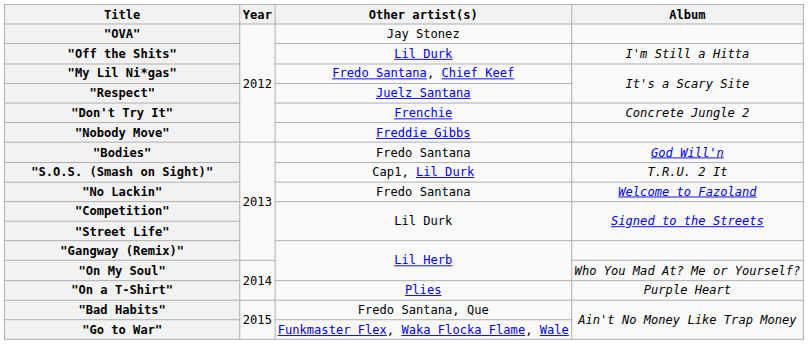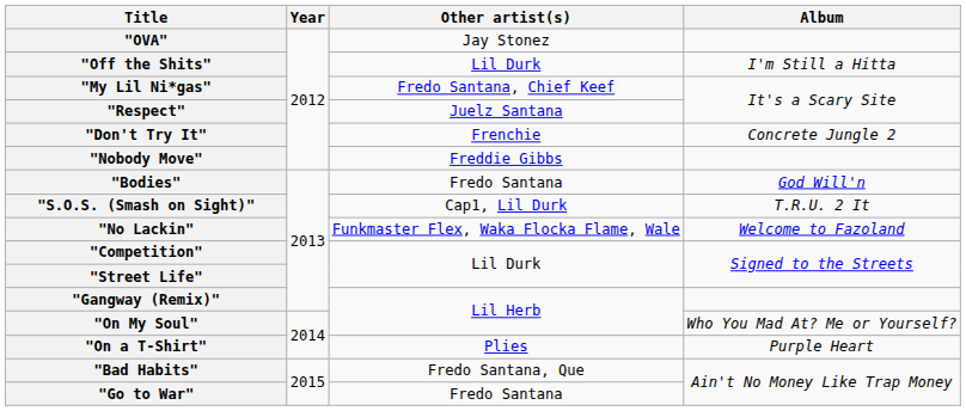 <table class="wikitable plainrowheaders" style="text-align:center;">
 <tr>
 <th scope="col" style="width:19em;">Title</th>
 <th scope="col">Year</th>
 <th scope="col">Other artist(s)</th>
 <th scope="col">Album</th>
 </tr>
 <tr>
 <th scope="row">"OVA"</th>
 <td rowspan="6">2012</td>
 <td>Jay Stonez</td>
 <td></td>
 </tr>
 <tr>
 <th scope="row">"Off the Shits"</th>
 <td><a href='#'>Lil Durk</a></td>
 <td><em>I'm Still a Hitta</em></td>
 </tr>
 <tr>
 <th scope="row">"My Lil Ni*gas"</th>
 <td><a href='#'>Fredo Santana</a>, <a href='#'>Chief Keef</a></td>
 <td rowspan="2"><em>It's a Scary Site</em></td>
 </tr>
 <tr>
 <th scope="row">"Respect"</th>
 <td><a href='#'>Juelz Santana</a></td>
 </tr>
 <tr>
 <th scope="row">"Don't Try It"</th>
 <td><a href='#'>Frenchie</a></td>
 <td><em>Concrete Jungle 2</em></td>
 </tr>
 <tr>
 <th scope="row">"Nobody Move"</th>
 <td><a href='#'>Freddie Gibbs</a></td>
 <td></td>
 </tr>
 <tr>
 <th scope="row">"Bodies"</th>
 <td rowspan="6">2013</td>
 <td>Fredo Santana</td>
 <td><em><a href='#'>God Will'n</a></em></td>
 </tr>
 <tr>
 <th scope="row">"S.O.S. (Smash on Sight)"</th>
 <td>Cap1, <a href='#'>Lil Durk</a></td>
 <td><em>T.R.U. 2 It</em></td>
 </tr>
 <tr>
 <th scope="row">"No Lackin"</th>
-<td>Fredo Santana</td>
+<td><a href='#'>Funkmaster Flex</a>, <a href='#'>Waka Flocka Flame</a>, <a href='#'>Wale</a></td>
 <td><em><a href='#'>Welcome to Fazoland</a></em></td>
 </tr>
 <tr>
 <th scope="row">"Competition"</th>
 <td rowspan="2">Lil Durk</td>
 <td rowspan="2"><em><a href='#'>Signed to the Streets</a></em></td>
 </tr>
 <tr>
 <th scope="row">"Street Life"</th>
 </tr>
 <tr>
 <th scope="row">"Gangway (Remix)"</th>
 <td rowspan=2><a href='#'>Lil Herb</a></td>
 <td></td>
 </tr>
 <tr>
 <th scope="row">"On My Soul"</th>
 <td rowspan="2">2014</td>
 <td><em>Who You Mad At? Me or Yourself?</em></td>
 </tr>
 <tr>
 <th scope="row">"On a T-Shirt"</th>
 <td><a href='#'>Plies</a></td>
 <td><em>Purple Heart</em></td>
 </tr>
 <tr>
 <th scope="row">"Bad Habits"</th>
 <td rowspan="2">2015</td>
 <td>Fredo Santana, Que</td>
 <td rowspan="2"><em>Ain't No Money Like Trap Money</em></td>
 </tr>
 <tr>
 <th scope="row">"Go to War"</th>
-<td><a href='#'>Funkmaster Flex</a>, <a href='#'>Waka Flocka Flame</a>, <a href='#'>Wale</a></td>
+<td>Fredo Santana</td>
 </tr>
 </table>
